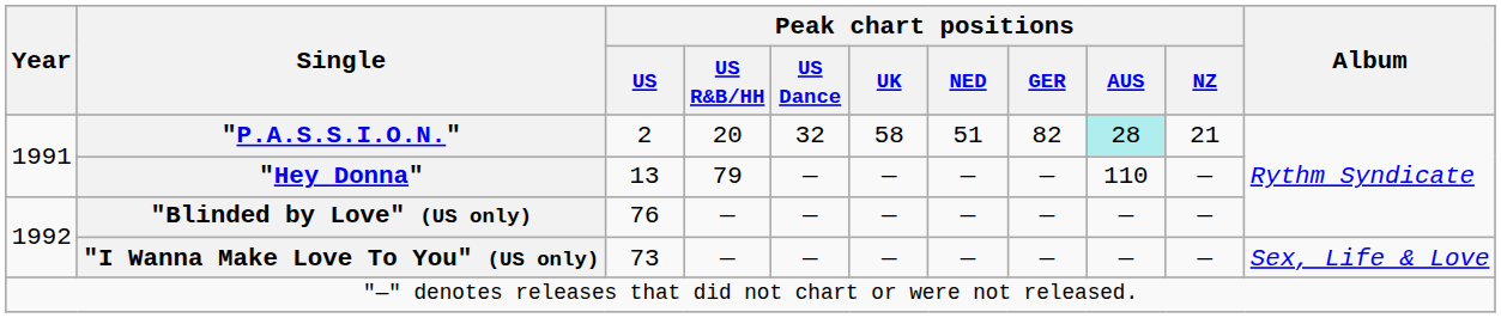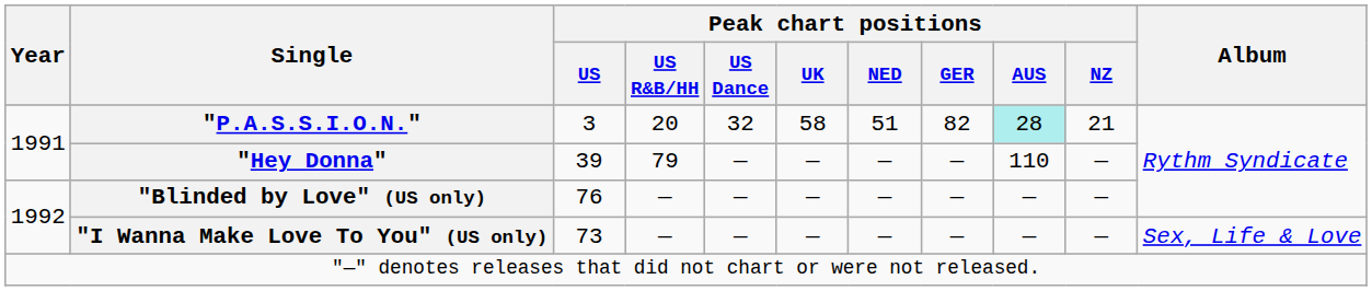 <table class="wikitable plainrowheaders" style="text-align:center;">
 <tr>
 <th rowspan="2">Year</th>
 <th rowspan="2">Single</th>
 <th colspan="8">Peak chart positions</th>
 <th rowspan="2">Album</th>
 </tr>
 <tr>
 <th width="35"><small><a href='#'>US</a></small><br></th>
 <th width="35"><small><a href='#'>US R&B/HH</a></small><br></th>
 <th width="35"><small><a href='#'>US Dance</a></small><br></th>
 <th width="35"><small><a href='#'>UK</a></small><br></th>
 <th width="35"><small><a href='#'>NED</a></small><br></th>
 <th width="35"><small><a href='#'>GER</a></small><br></th>
 <th width="35"><small><a href='#'>AUS</a></small><br></th>
 <th width="35"><small><a href='#'>NZ</a></small><br></th>
 </tr>
 <tr>
 <td rowspan="2">1991</td>
 <th scope="row">"<a href='#'>P.A.S.S.I.O.N.</a>"</th>
-<td>2</td>
+<td>3</td>
 <td>20</td>
 <td>32</td>
 <td>58</td>
 <td>51</td>
 <td>82</td>
 <td style="background: paleturquoise;">28</td>
 <td>21</td>
 <td align="left" rowspan="3"><em><a href='#'>Rythm Syndicate</a></em></td>
 </tr>
 <tr>
 <th scope="row">"<a href='#'>Hey Donna</a>"</th>
-<td>13</td>
+<td>39</td>
 <td>79</td>
 <td>—</td>
 <td>—</td>
 <td>—</td>
 <td>—</td>
 <td>110</td>
 <td>—</td>
 </tr>
 <tr>
 <td rowspan="2">1992</td>
 <th scope="row">"Blinded by Love" <small>(US only)</small></th>
 <td>76</td>
 <td>—</td>
 <td>—</td>
 <td>—</td>
 <td>—</td>
 <td>—</td>
 <td>—</td>
 <td>—</td>
 </tr>
 <tr>
 <th scope="row">"I Wanna Make Love To You" <small>(US only)</small></th>
 <td>73</td>
 <td>—</td>
 <td>—</td>
 <td>—</td>
 <td>—</td>
 <td>—</td>
 <td>—</td>
 <td>—</td>
 <td align="left"><em><a href='#'>Sex, Life & Love</a></em></td>
 </tr>
 <tr>
 <td align="center" colspan="13" style="font-size:85%">"—" denotes releases that did not chart or were not released.</td>
 </tr>
 </table>
